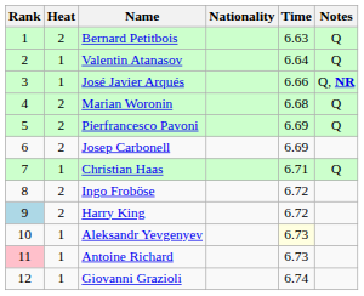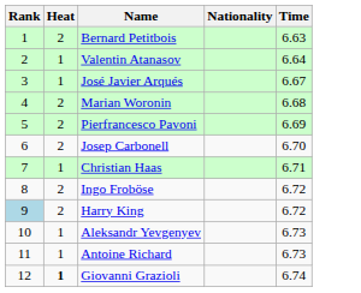 <table class="wikitable sortable" style="text-align:center">
 <tr>
 <th>Rank</th>
 <th>Heat</th>
 <th>Name</th>
 <th>Nationality</th>
 <th>Time</th>
-<th>Notes</th>
 </tr>
 <tr bgcolor=ccffcc>
 <td>1</td>
 <td>2</td>
 <td align="left"><a href='#'>Bernard Petitbois</a></td>
 <td align=left></td>
 <td>6.63</td>
-<td>Q</td>
 </tr>
 <tr bgcolor=ccffcc>
 <td>2</td>
 <td>1</td>
 <td align="left"><a href='#'>Valentin Atanasov</a></td>
 <td align=left></td>
 <td>6.64</td>
-<td>Q</td>
 </tr>
 <tr bgcolor=ccffcc>
 <td>3</td>
 <td>1</td>
 <td align="left"><a href='#'>José Javier Arqués</a></td>
 <td align=left></td>
-<td>6.66</td>
-<td>Q, <strong><a href='#'>NR</a></strong></td>
+<td>6.67</td>
 </tr>
 <tr bgcolor=ccffcc>
 <td>4</td>
 <td>2</td>
 <td align="left"><a href='#'>Marian Woronin</a></td>
 <td align=left></td>
 <td>6.68</td>
-<td>Q</td>
 </tr>
 <tr bgcolor=ccffcc>
 <td>5</td>
 <td>2</td>
 <td align="left"><a href='#'>Pierfrancesco Pavoni</a></td>
 <td align=left></td>
 <td>6.69</td>
-<td>Q</td>
 </tr>
 <tr>
 <td>6</td>
 <td>2</td>
 <td align="left"><a href='#'>Josep Carbonell</a></td>
 <td align=left></td>
-<td>6.69</td>
-<td></td>
+<td>6.70</td>
 </tr>
 <tr bgcolor=ccffcc>
 <td>7</td>
 <td>1</td>
 <td align="left"><a href='#'>Christian Haas</a></td>
 <td align=left></td>
 <td>6.71</td>
-<td>Q</td>
 </tr>
 <tr>
 <td>8</td>
 <td>2</td>
 <td align="left"><a href='#'>Ingo Froböse</a></td>
 <td align=left></td>
 <td>6.72</td>
-<td></td>
 </tr>
 <tr>
 <td style="background: lightblue;">9</td>
 <td>2</td>
 <td align="left"><a href='#'>Harry King</a></td>
 <td align=left></td>
 <td>6.72</td>
-<td></td>
 </tr>
 <tr>
 <td>10</td>
 <td>1</td>
 <td align="left"><a href='#'>Aleksandr Yevgenyev</a></td>
 <td align=left></td>
-<td style="background: lightyellow;">6.73</td>
-<td></td>
+<td>6.73</td>
 </tr>
 <tr>
-<td style="background: pink;">11</td>
+<td>11</td>
 <td>1</td>
 <td align="left"><a href='#'>Antoine Richard</a></td>
 <td align=left></td>
 <td>6.73</td>
-<td></td>
 </tr>
 <tr>
 <td>12</td>
-<td>1</td>
+<td><strong>1</strong></td>
 <td align="left"><a href='#'>Giovanni Grazioli</a></td>
 <td align=left></td>
 <td>6.74</td>
-<td></td>
 </tr>
 </table>
